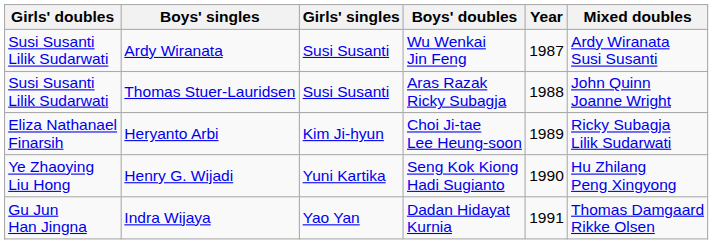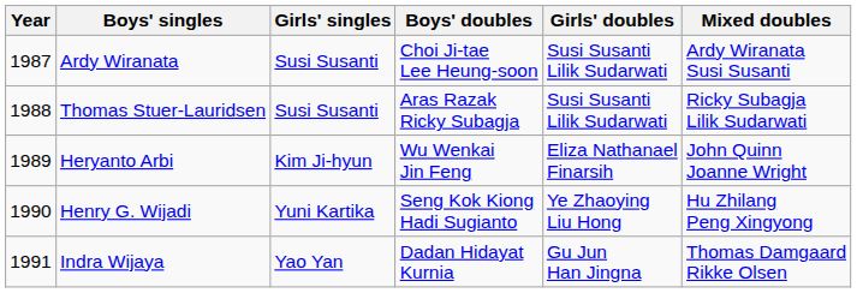 <table class=wikitable style="font-size:90%;">
 <tr>
-<th>Girls' doubles</th>
+<th>Year</th>
 <th>Boys' singles</th>
 <th>Girls' singles</th>
 <th>Boys' doubles</th>
-<th>Year</th>
+<th>Girls' doubles</th>
 <th>Mixed doubles</th>
 </tr>
 <tr>
-<td> <a href='#'>Susi Susanti</a><br> <a href='#'>Lilik Sudarwati</a></td>
+<td valign="middle" align="center">1987</td>
 <td> <a href='#'>Ardy Wiranata</a></td>
 <td> <a href='#'>Susi Susanti</a></td>
-<td> <a href='#'>Wu Wenkai</a><br> <a href='#'>Jin Feng</a></td>
-<td valign="middle" align="center">1987</td>
+<td> <a href='#'>Choi Ji-tae</a><br> <a href='#'>Lee Heung-soon</a></td>
+<td> <a href='#'>Susi Susanti</a><br> <a href='#'>Lilik Sudarwati</a></td>
 <td> <a href='#'>Ardy Wiranata</a><br> <a href='#'>Susi Susanti</a></td>
 </tr>
 <tr>
-<td> <a href='#'>Susi Susanti</a><br> <a href='#'>Lilik Sudarwati</a></td>
+<td valign="middle" align="center">1988</td>
 <td> <a href='#'>Thomas Stuer-Lauridsen</a></td>
 <td> <a href='#'>Susi Susanti</a></td>
 <td> <a href='#'>Aras Razak</a><br> <a href='#'>Ricky Subagja</a></td>
-<td valign="middle" align="center">1988</td>
+<td> <a href='#'>Susi Susanti</a><br> <a href='#'>Lilik Sudarwati</a></td>
+<td> <a href='#'>Ricky Subagja</a><br> <a href='#'>Lilik Sudarwati</a></td>
+</tr>
+<tr>
+<td valign="middle" align="center">1989</td>
+<td> <a href='#'>Heryanto Arbi</a></td>
+<td> <a href='#'>Kim Ji-hyun</a></td>
+<td> <a href='#'>Wu Wenkai</a><br> <a href='#'>Jin Feng</a></td>
+<td> <a href='#'>Eliza Nathanael</a><br> <a href='#'>Finarsih</a></td>
 <td> <a href='#'>John Quinn</a><br> <a href='#'>Joanne Wright</a></td>
 </tr>
 <tr>
-<td> <a href='#'>Eliza Nathanael</a><br> <a href='#'>Finarsih</a></td>
-<td> <a href='#'>Heryanto Arbi</a></td>
-<td> <a href='#'>Kim Ji-hyun</a></td>
-<td> <a href='#'>Choi Ji-tae</a><br> <a href='#'>Lee Heung-soon</a></td>
-<td valign="middle" align="center">1989</td>
-<td> <a href='#'>Ricky Subagja</a><br> <a href='#'>Lilik Sudarwati</a></td>
-</tr>
-<tr>
-<td> <a href='#'>Ye Zhaoying</a><br> <a href='#'>Liu Hong</a></td>
+<td valign="middle" align="center">1990</td>
 <td> <a href='#'>Henry G. Wijadi</a></td>
 <td> <a href='#'>Yuni Kartika</a></td>
 <td> <a href='#'>Seng Kok Kiong</a><br> <a href='#'>Hadi Sugianto</a></td>
-<td valign="middle" align="center">1990</td>
+<td> <a href='#'>Ye Zhaoying</a><br> <a href='#'>Liu Hong</a></td>
 <td> <a href='#'>Hu Zhilang</a><br> <a href='#'>Peng Xingyong</a></td>
 </tr>
 <tr>
-<td> <a href='#'>Gu Jun</a><br> <a href='#'>Han Jingna</a></td>
+<td valign="middle" align="center">1991</td>
 <td> <a href='#'>Indra Wijaya</a></td>
 <td> <a href='#'>Yao Yan</a></td>
 <td> <a href='#'>Dadan Hidayat</a><br> <a href='#'>Kurnia</a></td>
-<td valign="middle" align="center">1991</td>
+<td> <a href='#'>Gu Jun</a><br> <a href='#'>Han Jingna</a></td>
 <td> <a href='#'>Thomas Damgaard</a><br> <a href='#'>Rikke Olsen</a></td>
 </tr>
 </table>
